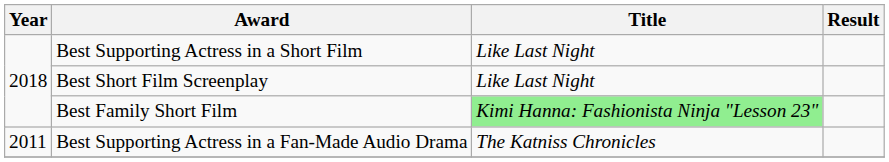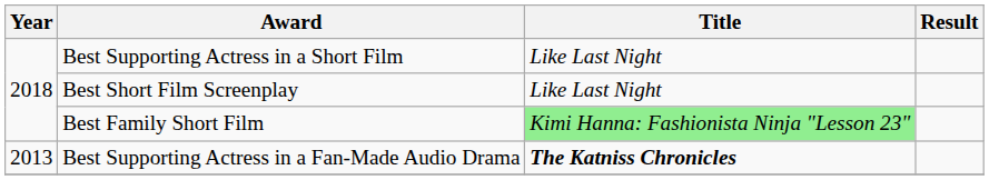 <table class="wikitable">
 <tr>
 <th>Year</th>
 <th>Award</th>
 <th>Title</th>
 <th>Result</th>
 </tr>
 <tr>
 <td rowspan="3">2018</td>
 <td>Best Supporting Actress in a Short Film</td>
 <td><em>Like Last Night</em></td>
 <td></td>
 </tr>
 <tr>
 <td>Best Short Film Screenplay</td>
 <td><em>Like Last Night</em></td>
 <td></td>
 </tr>
 <tr>
 <td>Best Family Short Film</td>
 <td style="background: lightgreen;"><em>Kimi Hanna: Fashionista Ninja "Lesson 23"</em></td>
 <td></td>
 </tr>
 <tr>
-<td>2011</td>
+<td>2013</td>
 <td>Best Supporting Actress in a Fan-Made Audio Drama</td>
-<td><em>The Katniss Chronicles</em></td>
+<td><strong><em>The Katniss Chronicles</em></strong></td>
 <td></td>
 </tr>
 <tr>
 </tr>
 </table>
